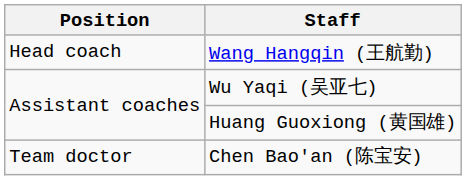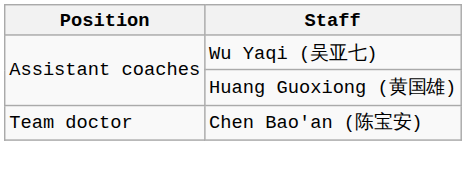 <table class="wikitable">
 <tr>
 <th>Position</th>
 <th>Staff</th>
-</tr>
-<tr>
-<td>Head coach</td>
-<td> <a href='#'>Wang Hangqin</a> (王航勤)</td>
 </tr>
 <tr>
 <td rowspan="2">Assistant coaches</td>
 <td> Wu Yaqi (吴亚七)</td>
 </tr>
 <tr>
 <td> Huang Guoxiong (黄国雄)</td>
 </tr>
 <tr>
 <td>Team doctor</td>
 <td> Chen Bao'an (陈宝安)</td>
 </tr>
 </table>
